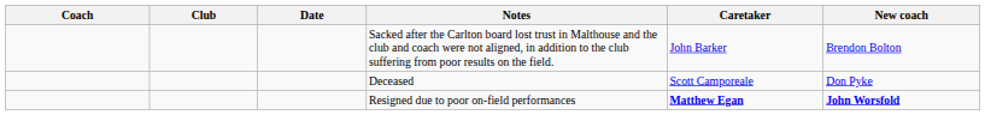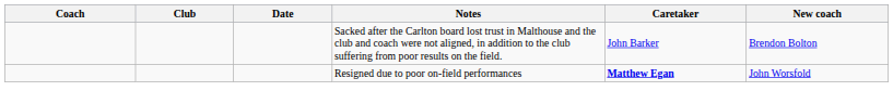 <table class="wikitable sortable" style="text-align:left; font-size:95%; width:100%;">
 <tr style="background:#C1D8FF;">
 <th style="width:12%;">Coach</th>
 <th width=9%>Club</th>
 <th width=9%>Date</th>
 <th style="width:25%;">Notes</th>
 <th width=13%>Caretaker</th>
 <th width=13%>New coach</th>
 </tr>
 <tr>
 <td></td>
 <td></td>
 <td></td>
 <td>Sacked after the Carlton board lost trust in Malthouse and the club and coach were not aligned, in addition to the club suffering from poor results on the field.</td>
 <td><a href='#'>John Barker</a></td>
 <td><a href='#'>Brendon Bolton</a></td>
 </tr>
 <tr>
 <td></td>
 <td></td>
 <td></td>
-<td>Deceased</td>
-<td><a href='#'>Scott Camporeale</a></td>
-<td><a href='#'>Don Pyke</a></td>
-</tr>
-<tr>
-<td></td>
-<td></td>
-<td></td>
 <td>Resigned due to poor on-field performances</td>
 <td><strong><a href='#'>Matthew Egan</a></strong></td>
-<td><strong><a href='#'>John Worsfold</a></strong></td>
+<td><a href='#'>John Worsfold</a></td>
 </tr>
 </table>
